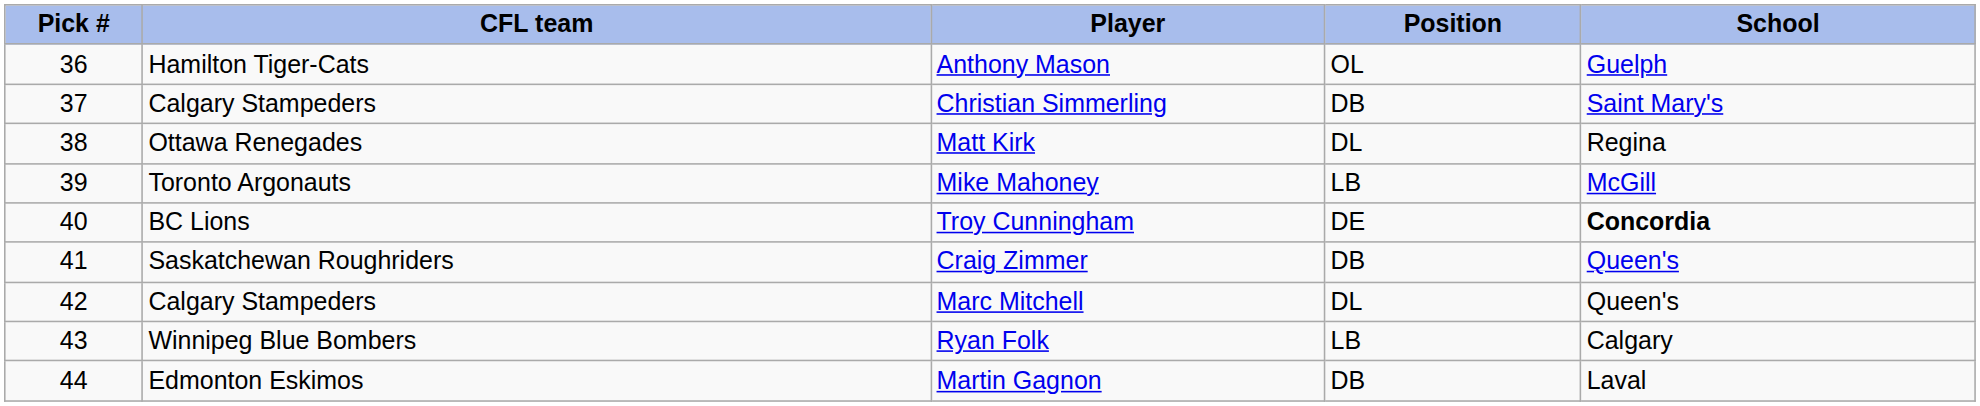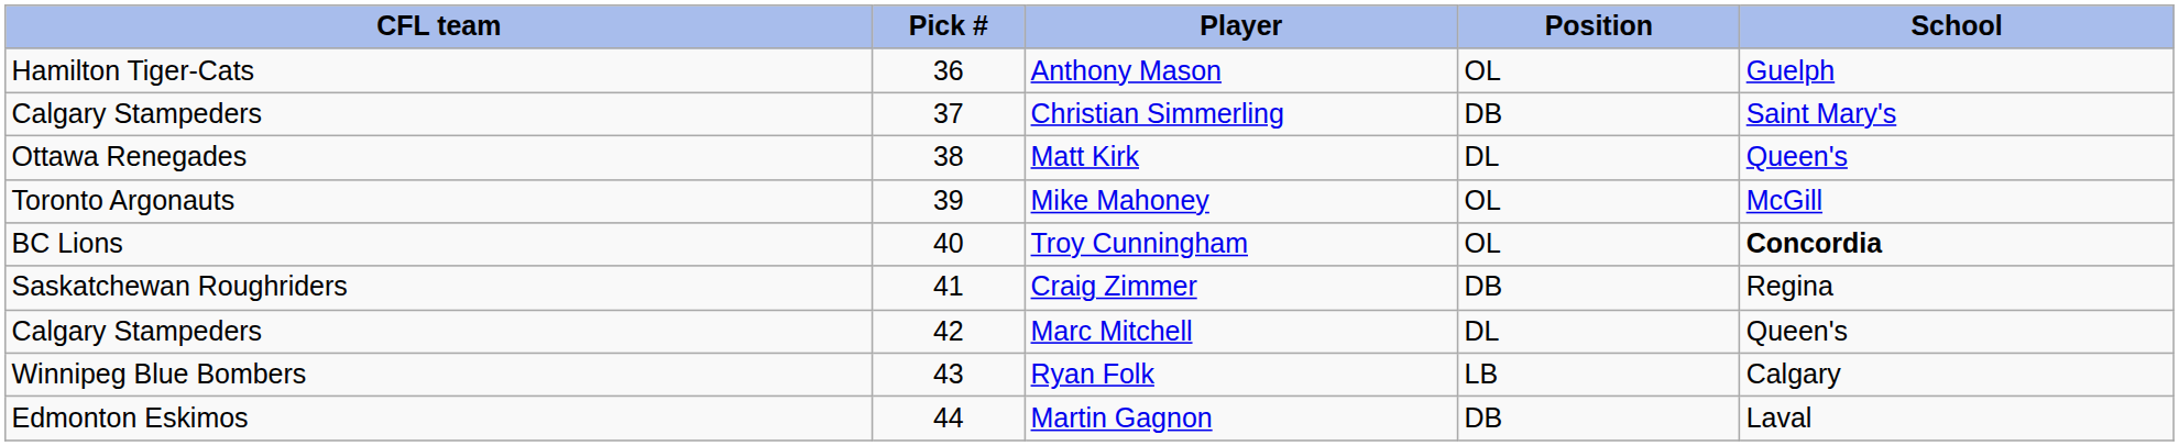 <table class="wikitable" style="width: 100%">
 <tr>
+<th width=40% style="background:#A8BDEC;">CFL team</th>
 <th style="background:#A8BDEC;" width=7%>Pick #</th>
-<th width=40% style="background:#A8BDEC;">CFL team</th>
 <th width=20% style="background:#A8BDEC;">Player</th>
 <th width=13% style="background:#A8BDEC;">Position</th>
 <th width=20% style="background:#A8BDEC;">School</th>
 </tr>
 <tr>
+<td>Hamilton Tiger-Cats</td>
 <td align=center>36</td>
-<td>Hamilton Tiger-Cats</td>
 <td><a href='#'>Anthony Mason</a></td>
 <td>OL</td>
 <td><a href='#'>Guelph</a></td>
 </tr>
 <tr>
+<td>Calgary Stampeders</td>
 <td align=center>37</td>
-<td>Calgary Stampeders</td>
 <td><a href='#'>Christian Simmerling</a></td>
 <td>DB</td>
 <td><a href='#'>Saint Mary's</a></td>
 </tr>
 <tr>
+<td>Ottawa Renegades</td>
 <td align=center>38</td>
-<td>Ottawa Renegades</td>
 <td><a href='#'>Matt Kirk</a></td>
 <td>DL</td>
+<td><a href='#'>Queen's</a></td>
+</tr>
+<tr>
+<td>Toronto Argonauts</td>
+<td align=center>39</td>
+<td><a href='#'>Mike Mahoney</a></td>
+<td>OL</td>
+<td><a href='#'>McGill</a></td>
+</tr>
+<tr>
+<td>BC Lions</td>
+<td align=center>40</td>
+<td><a href='#'>Troy Cunningham</a></td>
+<td>OL</td>
+<td><strong>Concordia</strong></td>
+</tr>
+<tr>
+<td>Saskatchewan Roughriders</td>
+<td align=center>41</td>
+<td><a href='#'>Craig Zimmer</a></td>
+<td>DB</td>
 <td>Regina</td>
 </tr>
 <tr>
-<td align=center>39</td>
-<td>Toronto Argonauts</td>
-<td><a href='#'>Mike Mahoney</a></td>
-<td>LB</td>
-<td><a href='#'>McGill</a></td>
-</tr>
-<tr>
-<td align=center>40</td>
-<td>BC Lions</td>
-<td><a href='#'>Troy Cunningham</a></td>
-<td>DE</td>
-<td><strong>Concordia</strong></td>
-</tr>
-<tr>
-<td align=center>41</td>
-<td>Saskatchewan Roughriders</td>
-<td><a href='#'>Craig Zimmer</a></td>
-<td>DB</td>
-<td><a href='#'>Queen's</a></td>
-</tr>
-<tr>
+<td>Calgary Stampeders</td>
 <td align=center>42</td>
-<td>Calgary Stampeders</td>
 <td><a href='#'>Marc Mitchell</a></td>
 <td>DL</td>
 <td>Queen's</td>
 </tr>
 <tr>
+<td>Winnipeg Blue Bombers</td>
 <td align=center>43</td>
-<td>Winnipeg Blue Bombers</td>
 <td><a href='#'>Ryan Folk</a></td>
 <td>LB</td>
 <td>Calgary</td>
 </tr>
 <tr>
+<td>Edmonton Eskimos</td>
 <td align=center>44</td>
-<td>Edmonton Eskimos</td>
 <td><a href='#'>Martin Gagnon</a></td>
 <td>DB</td>
 <td>Laval</td>
 </tr>
 </table>
